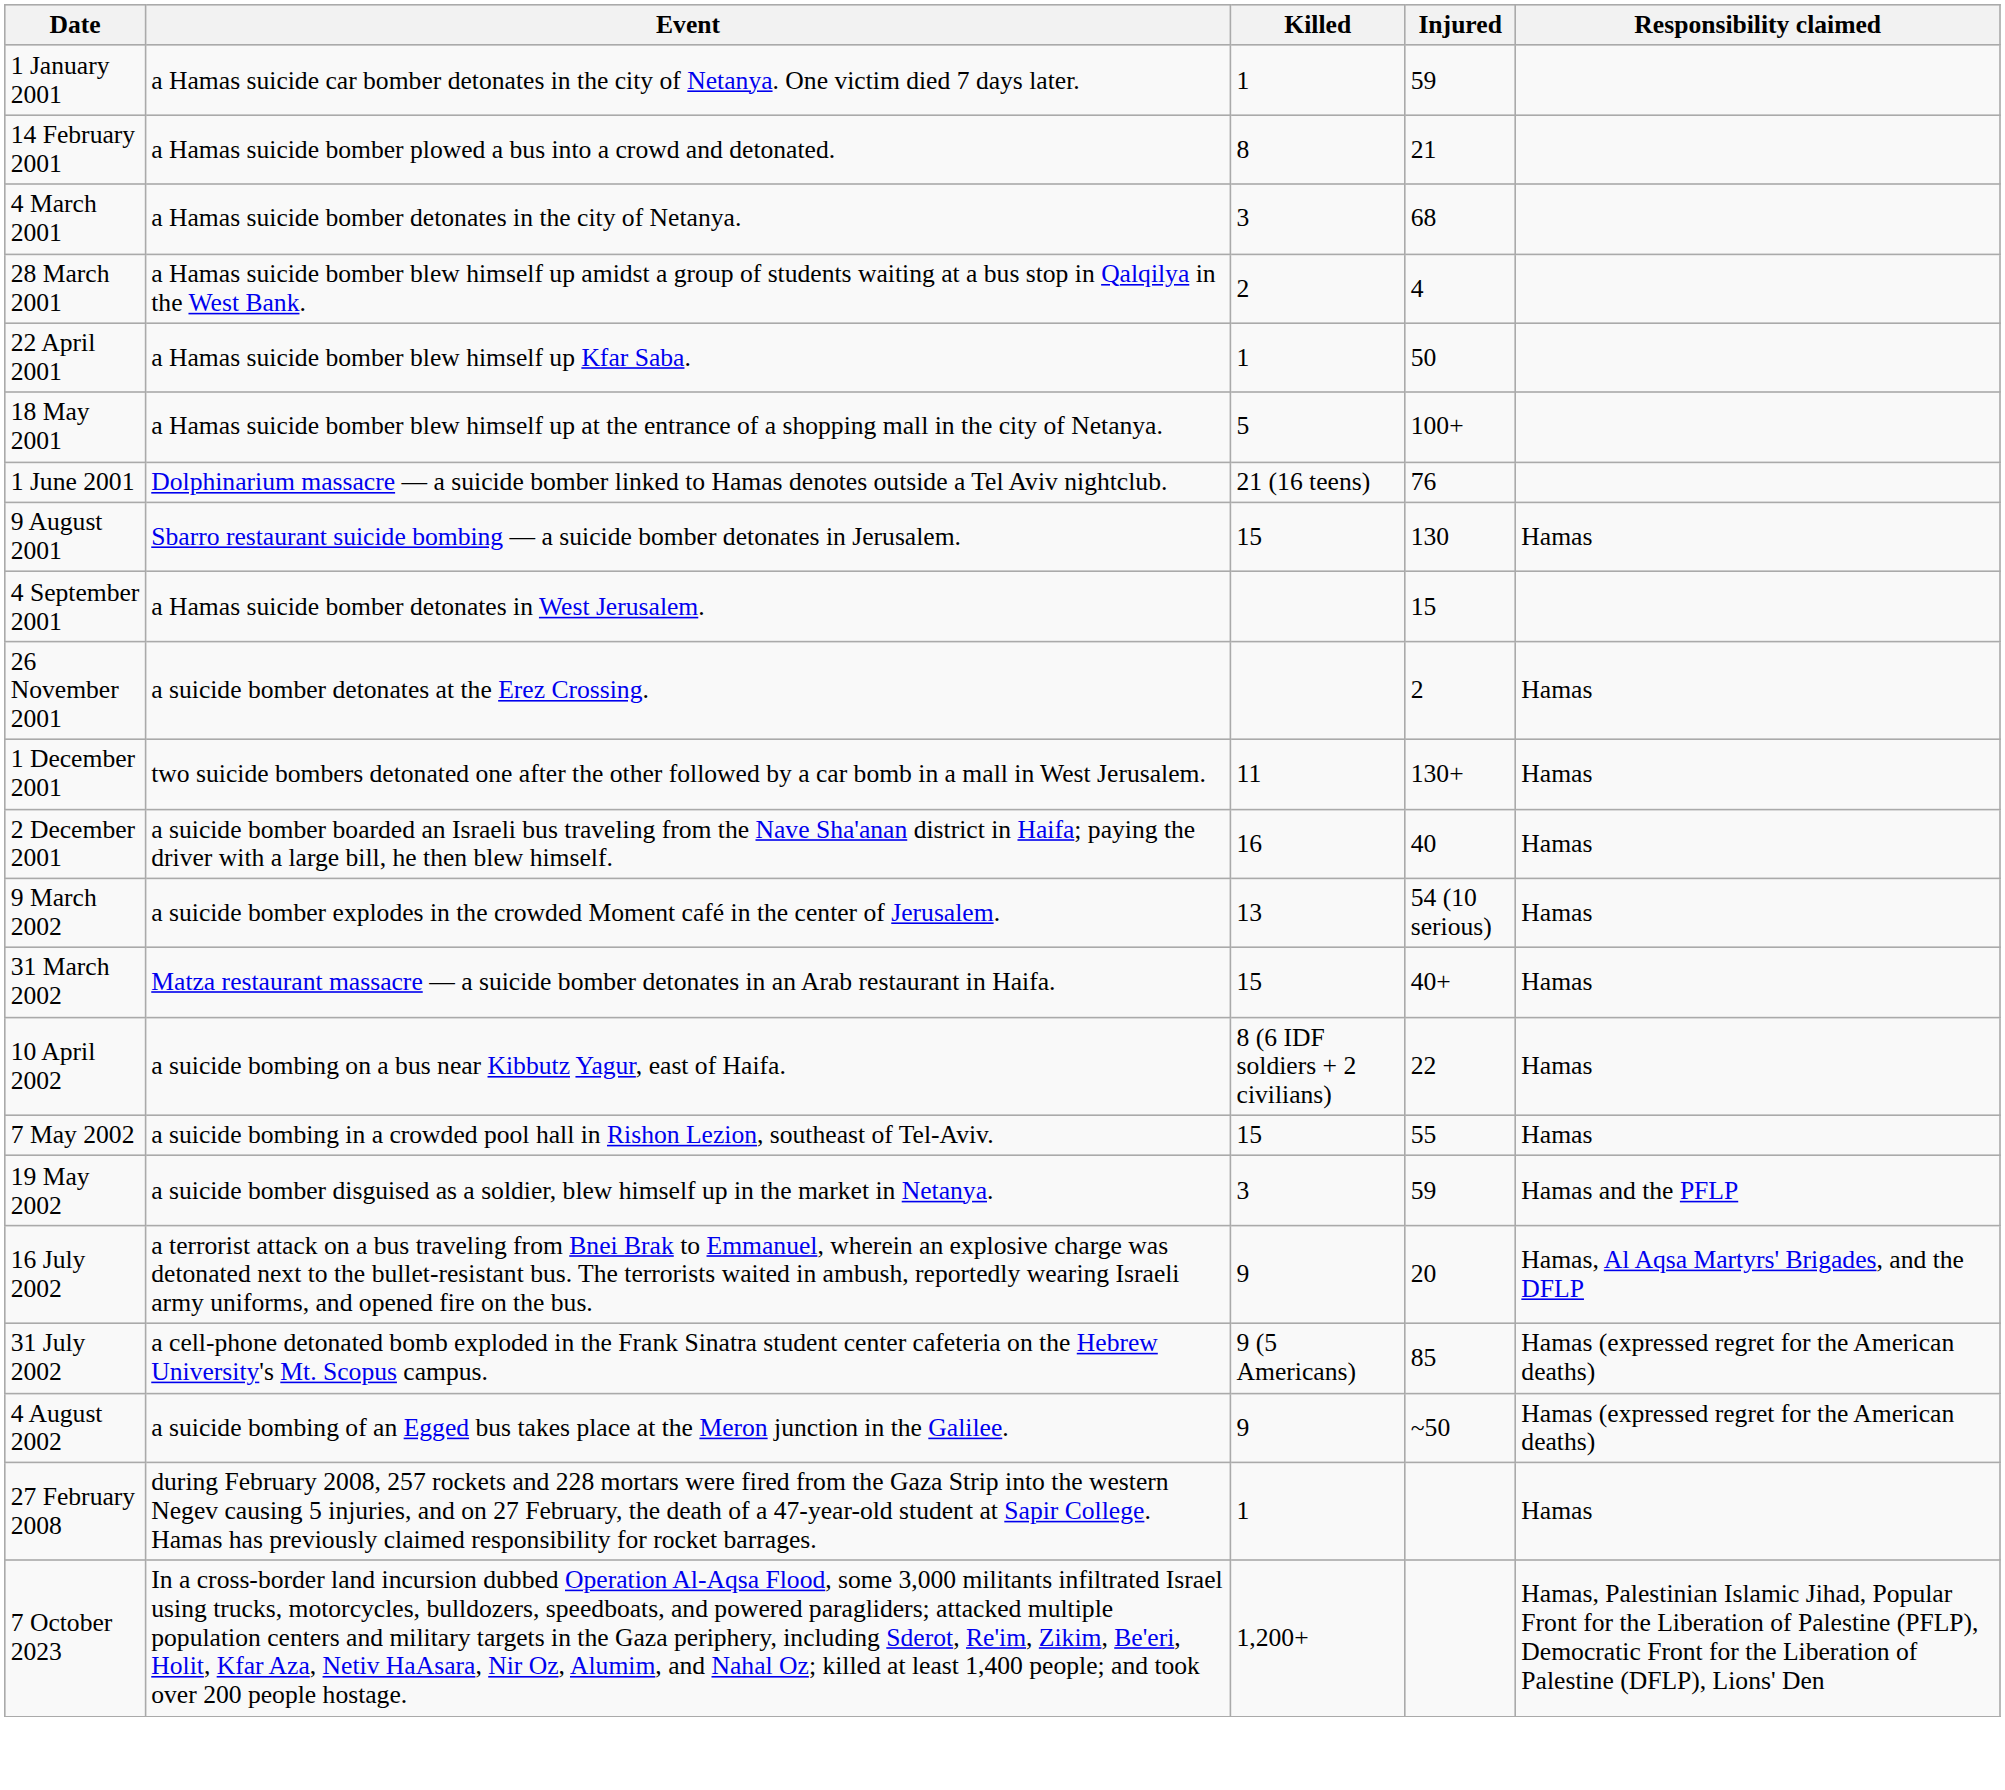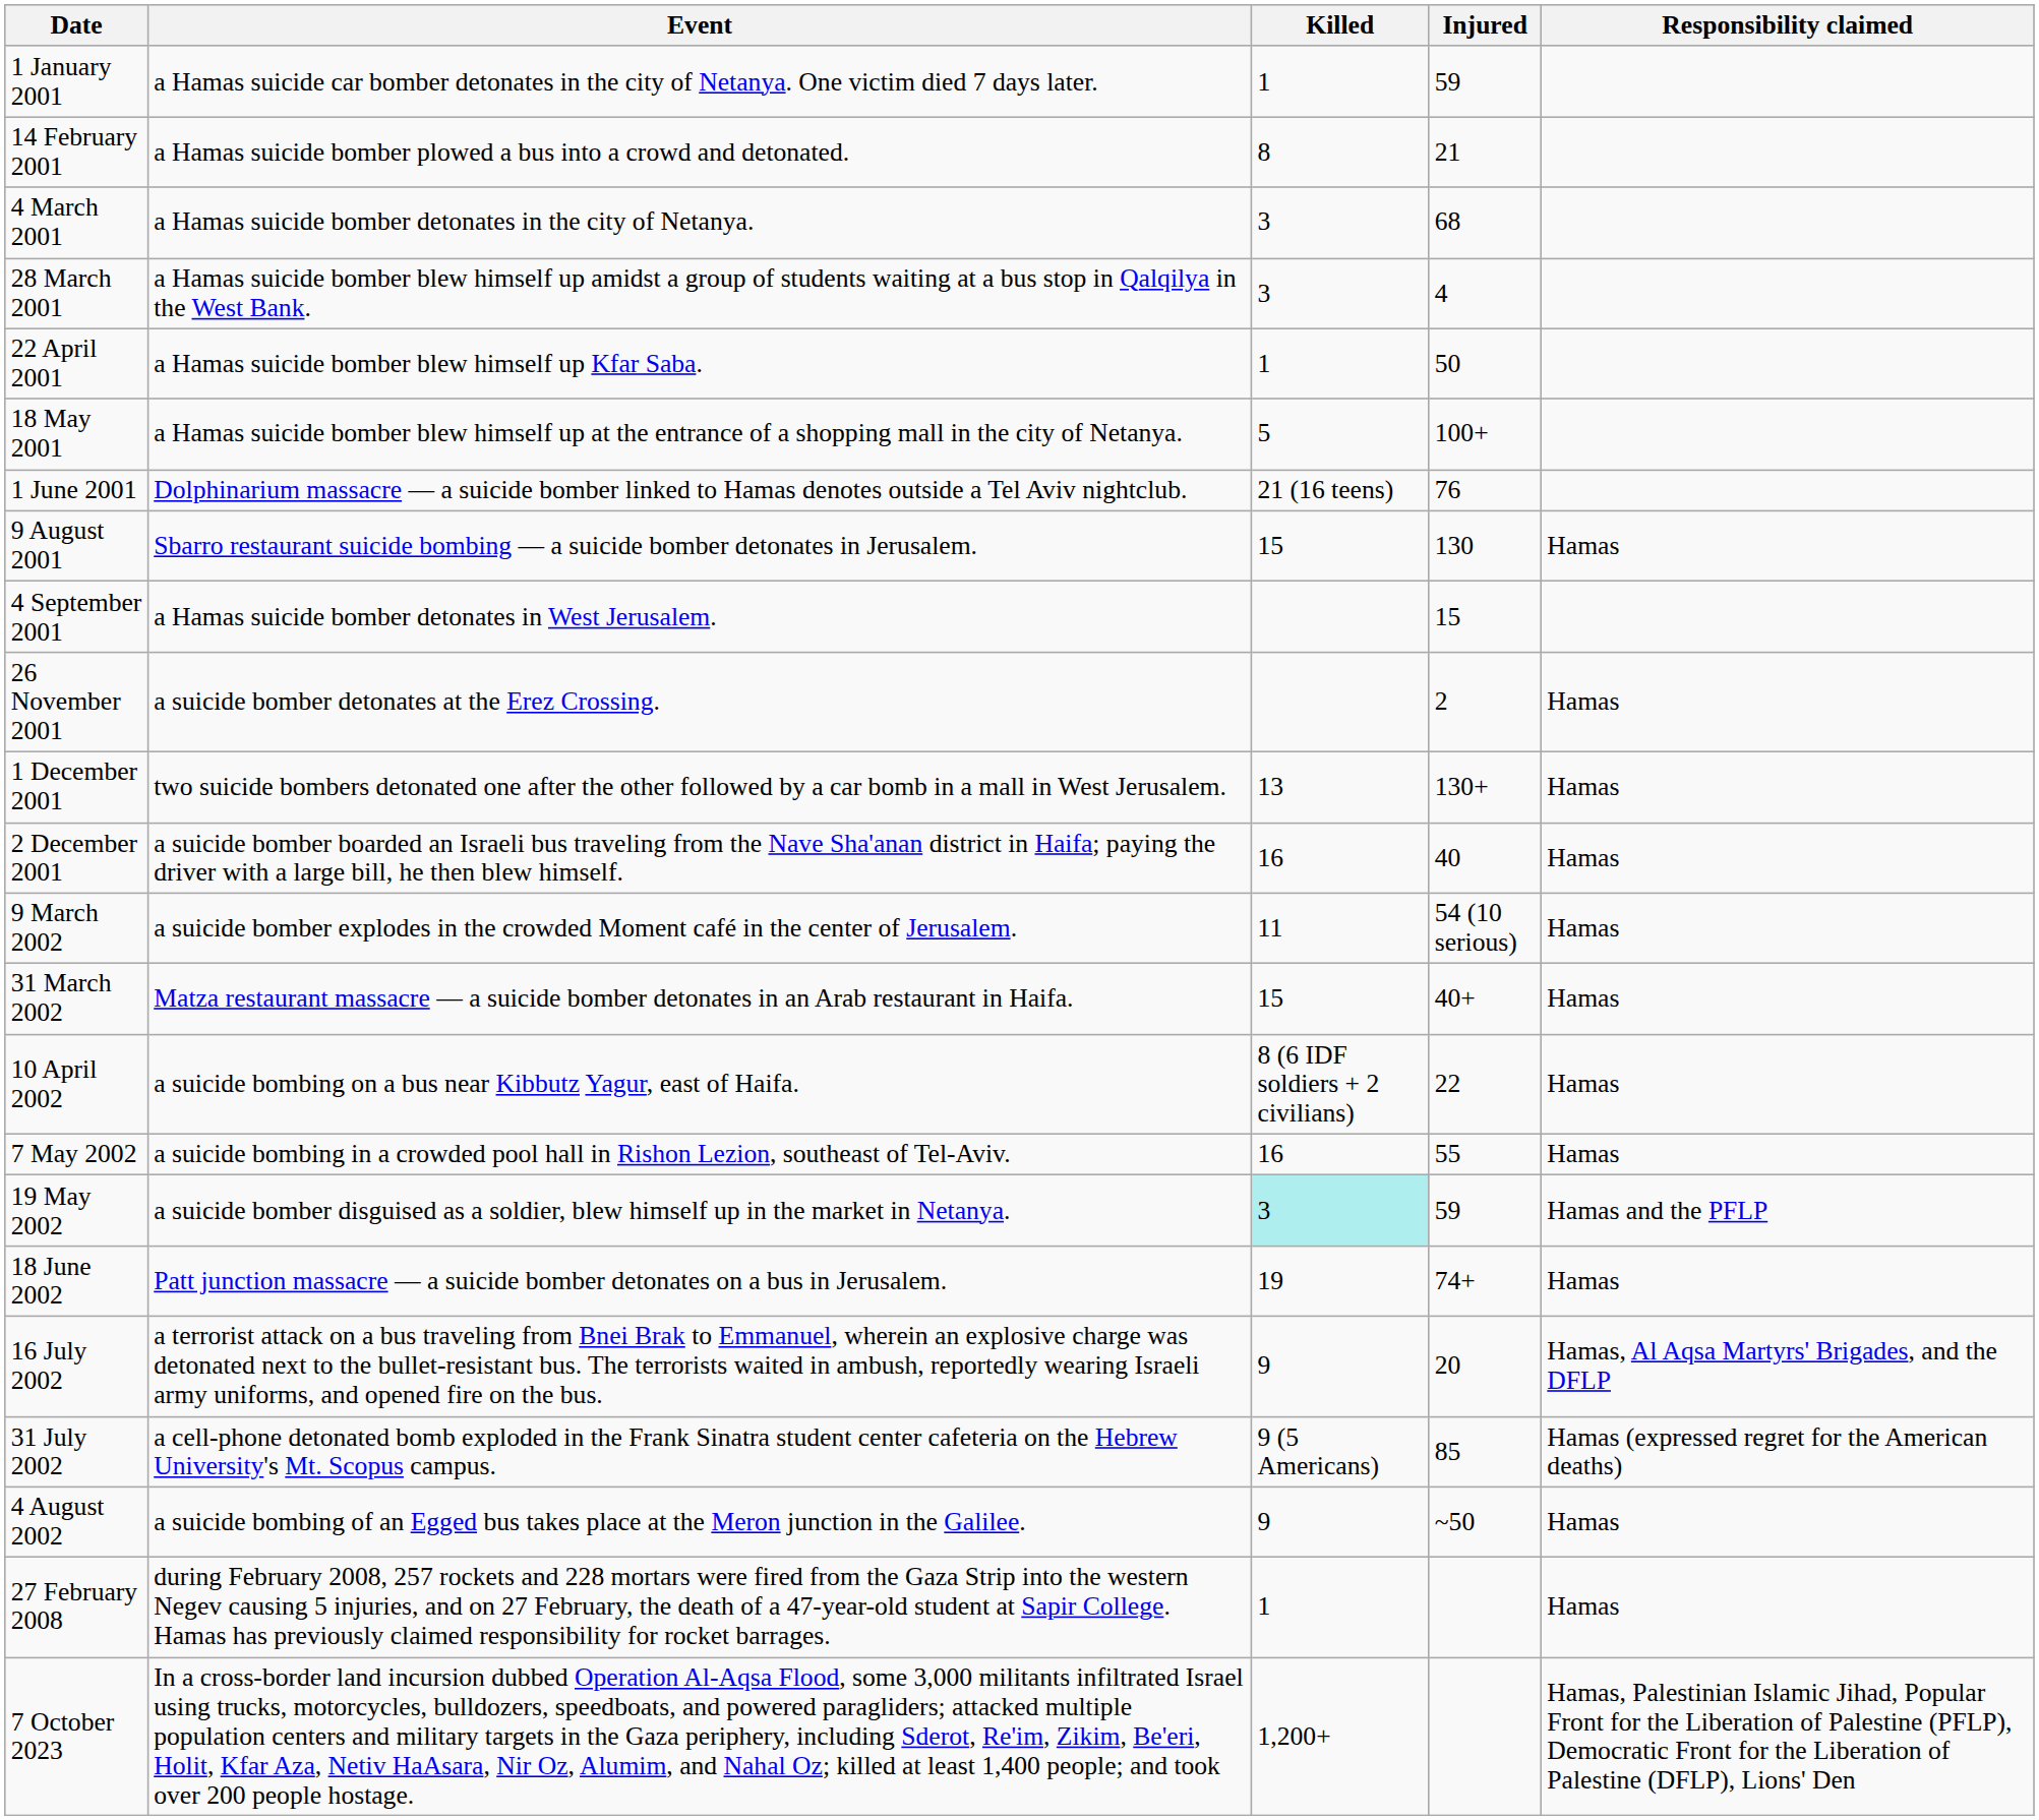 <table class="wikitable">
 <tr>
 <th>Date</th>
 <th>Event</th>
 <th>Killed</th>
 <th>Injured</th>
 <th>Responsibility claimed</th>
 </tr>
 <tr>
 <td>1 January 2001</td>
 <td>a Hamas suicide car bomber detonates in the city of <a href='#'>Netanya</a>. One victim died 7 days later.</td>
 <td>1</td>
 <td>59</td>
 <td></td>
 </tr>
 <tr>
 <td>14 February 2001</td>
 <td>a Hamas suicide bomber plowed a bus into a crowd and detonated.</td>
 <td>8</td>
 <td>21</td>
 <td></td>
 </tr>
 <tr>
 <td>4 March 2001</td>
 <td>a Hamas suicide bomber detonates in the city of Netanya.</td>
 <td>3</td>
 <td>68</td>
 <td></td>
 </tr>
 <tr>
 <td>28 March 2001</td>
 <td>a Hamas suicide bomber blew himself up amidst a group of students waiting at a bus stop in <a href='#'>Qalqilya</a> in the <a href='#'>West Bank</a>.</td>
-<td>2</td>
+<td>3</td>
 <td>4</td>
 <td></td>
 </tr>
 <tr>
 <td>22 April 2001</td>
 <td>a Hamas suicide bomber blew himself up <a href='#'>Kfar Saba</a>.</td>
 <td>1</td>
 <td>50</td>
 <td></td>
 </tr>
 <tr>
 <td>18 May 2001</td>
 <td>a Hamas suicide bomber blew himself up at the entrance of a shopping mall in the city of Netanya.</td>
 <td>5</td>
 <td>100+</td>
 <td></td>
 </tr>
 <tr>
 <td>1 June 2001</td>
 <td><a href='#'>Dolphinarium massacre</a> — a suicide bomber linked to Hamas denotes outside a Tel Aviv nightclub.</td>
 <td>21 (16 teens)</td>
 <td>76</td>
 <td></td>
 </tr>
 <tr>
 <td>9 August 2001</td>
 <td><a href='#'>Sbarro restaurant suicide bombing</a> — a suicide bomber detonates in Jerusalem.</td>
 <td>15</td>
 <td>130</td>
 <td>Hamas</td>
 </tr>
 <tr>
 <td>4 September 2001</td>
 <td>a Hamas suicide bomber detonates in <a href='#'>West Jerusalem</a>.</td>
 <td></td>
 <td>15</td>
 <td></td>
 </tr>
 <tr>
 <td>26 November 2001</td>
 <td>a suicide bomber detonates at the <a href='#'>Erez Crossing</a>.</td>
 <td></td>
 <td>2</td>
 <td>Hamas</td>
 </tr>
 <tr>
 <td>1 December 2001</td>
 <td>two suicide bombers detonated one after the other followed by a car bomb in a mall in West Jerusalem.</td>
-<td>11</td>
+<td>13</td>
 <td>130+</td>
 <td>Hamas</td>
 </tr>
 <tr>
 <td>2 December 2001</td>
 <td>a suicide bomber boarded an Israeli bus traveling from the <a href='#'>Nave Sha'anan</a> district in <a href='#'>Haifa</a>; paying the driver with a large bill, he then blew himself.</td>
 <td>16</td>
 <td>40</td>
 <td>Hamas</td>
 </tr>
 <tr>
 <td>9 March 2002</td>
 <td>a suicide bomber explodes in the crowded Moment café in the center of <a href='#'>Jerusalem</a>.</td>
-<td>13</td>
+<td>11</td>
 <td>54 (10 serious)</td>
 <td>Hamas</td>
 </tr>
 <tr>
 <td>31 March 2002</td>
 <td><a href='#'>Matza restaurant massacre</a> — a suicide bomber detonates in an Arab restaurant in Haifa.</td>
 <td>15</td>
 <td>40+</td>
 <td>Hamas</td>
 </tr>
 <tr>
 <td>10 April 2002</td>
 <td>a suicide bombing on a bus near <a href='#'>Kibbutz</a> <a href='#'>Yagur</a>, east of Haifa.</td>
 <td>8 (6 IDF soldiers + 2 civilians)</td>
 <td>22</td>
 <td>Hamas</td>
 </tr>
 <tr>
 <td>7 May 2002</td>
 <td>a suicide bombing in a crowded pool hall in <a href='#'>Rishon Lezion</a>, southeast of Tel-Aviv.</td>
-<td>15</td>
+<td>16</td>
 <td>55</td>
 <td>Hamas</td>
 </tr>
 <tr>
 <td>19 May 2002</td>
 <td>a suicide bomber disguised as a soldier, blew himself up in the market in <a href='#'>Netanya</a>.</td>
-<td>3</td>
+<td style="background: paleturquoise;">3</td>
 <td>59</td>
 <td>Hamas and the <a href='#'>PFLP</a></td>
+</tr>
+<tr>
+<td>18 June 2002</td>
+<td><a href='#'>Patt junction massacre</a> — a suicide bomber detonates on a bus in Jerusalem.</td>
+<td>19</td>
+<td>74+</td>
+<td>Hamas</td>
 </tr>
 <tr>
 <td>16 July 2002</td>
 <td>a terrorist attack on a bus traveling from <a href='#'>Bnei Brak</a> to <a href='#'>Emmanuel</a>, wherein an explosive charge was detonated next to the bullet-resistant bus. The terrorists waited in ambush, reportedly wearing Israeli army uniforms, and opened fire on the bus.</td>
 <td>9</td>
 <td>20</td>
 <td>Hamas, <a href='#'>Al Aqsa Martyrs' Brigades</a>, and the <a href='#'>DFLP</a></td>
 </tr>
 <tr>
 <td>31 July 2002</td>
 <td>a cell-phone detonated bomb exploded in the Frank Sinatra student center cafeteria on the <a href='#'>Hebrew University</a>'s <a href='#'>Mt. Scopus</a> campus.</td>
 <td>9 (5 Americans)</td>
 <td>85</td>
 <td>Hamas (expressed regret for the American deaths)</td>
 </tr>
 <tr>
 <td>4 August 2002</td>
 <td>a suicide bombing of an <a href='#'>Egged</a> bus takes place at the <a href='#'>Meron</a> junction in the <a href='#'>Galilee</a>.</td>
 <td>9</td>
 <td>~50</td>
-<td>Hamas (expressed regret for the American deaths)</td>
+<td>Hamas</td>
 </tr>
 <tr>
 <td>27 February 2008</td>
 <td>during February 2008, 257 rockets and 228 mortars were fired from the Gaza Strip into the western Negev causing 5 injuries, and on 27 February, the death of a 47-year-old student at <a href='#'>Sapir College</a>. Hamas has previously claimed responsibility for rocket barrages.</td>
 <td>1</td>
 <td></td>
 <td>Hamas</td>
 </tr>
 <tr>
 <td>7 October 2023</td>
 <td>In a cross-border land incursion dubbed <a href='#'>Operation Al-Aqsa Flood</a>, some 3,000 militants infiltrated Israel using trucks, motorcycles, bulldozers, speedboats, and powered paragliders; attacked multiple population centers and military targets in the Gaza periphery, including <a href='#'>Sderot</a>, <a href='#'>Re'im</a>, <a href='#'>Zikim</a>, <a href='#'>Be'eri</a>, <a href='#'>Holit</a>, <a href='#'>Kfar Aza</a>, <a href='#'>Netiv HaAsara</a>, <a href='#'>Nir Oz</a>, <a href='#'>Alumim</a>, and <a href='#'>Nahal Oz</a>; killed at least 1,400 people; and took over 200 people hostage. </td>
 <td>1,200+</td>
 <td></td>
 <td>Hamas, Palestinian Islamic Jihad, Popular Front for the Liberation of Palestine (PFLP), Democratic Front for the Liberation of Palestine (DFLP), Lions' Den</td>
 </tr>
 <tr>
 </tr>
 </table>
